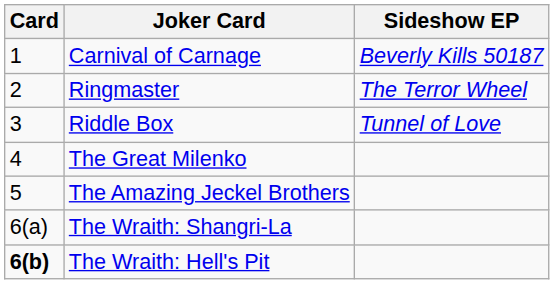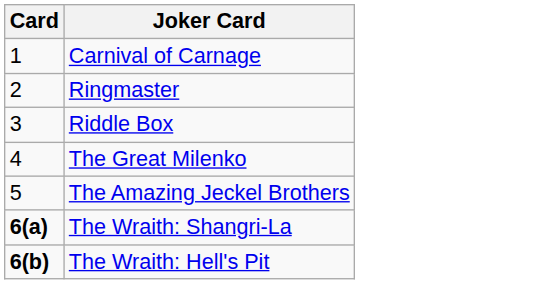 <table class="wikitable">
 <tr>
 <th>Card</th>
 <th>Joker Card</th>
-<th><strong>Sideshow EP</strong></th>
 </tr>
 <tr>
 <td>1</td>
 <td><a href='#'>Carnival of Carnage</a></td>
-<td><em><a href='#'>Beverly Kills 50187</a></em></td>
 </tr>
 <tr>
 <td>2</td>
 <td><a href='#'>Ringmaster</a></td>
-<td><em><a href='#'>The Terror Wheel</a></em></td>
 </tr>
 <tr>
 <td>3</td>
 <td><a href='#'>Riddle Box</a></td>
-<td><em><a href='#'>Tunnel of Love</a></em></td>
 </tr>
 <tr>
 <td>4</td>
 <td><a href='#'>The Great Milenko</a></td>
-<td></td>
 </tr>
 <tr>
 <td>5</td>
 <td><a href='#'>The Amazing Jeckel Brothers</a></td>
-<td></td>
 </tr>
 <tr>
-<td>6(a)</td>
+<td><strong>6(a)</strong></td>
 <td><a href='#'>The Wraith: Shangri-La</a></td>
-<td></td>
 </tr>
 <tr>
 <td><strong>6(b)</strong></td>
 <td><a href='#'>The Wraith: Hell's Pit</a></td>
-<td></td>
 </tr>
 </table>
